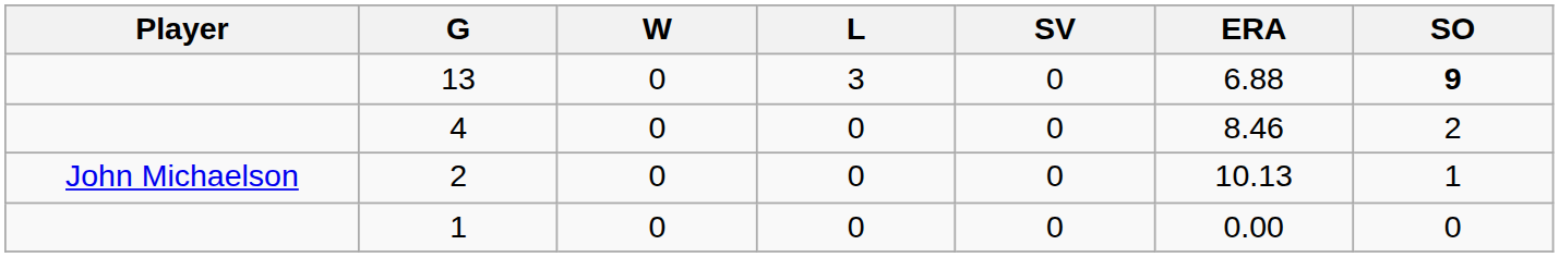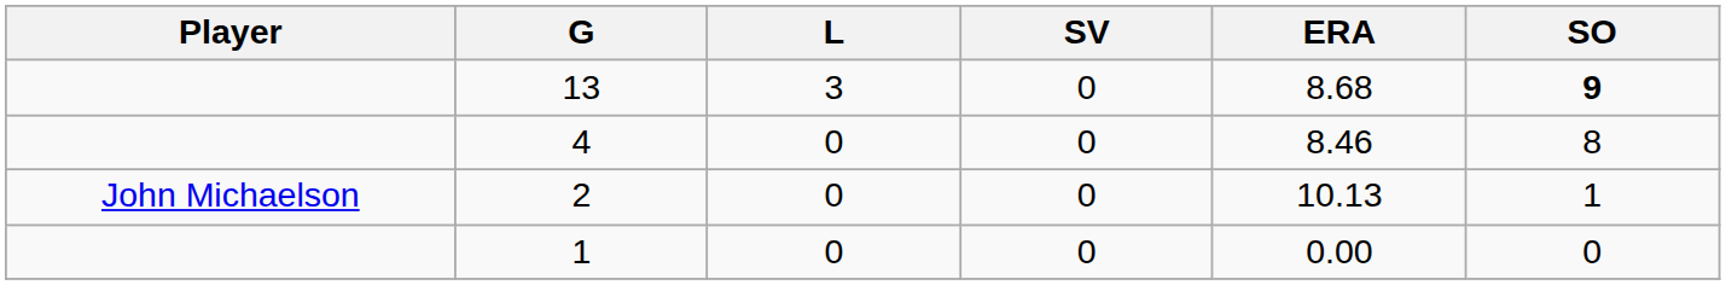 <table class="wikitable sortable">
 <tr>
 <th bgcolor="#DDDDFF" width="16%">Player</th>
 <th bgcolor="#DDDDFF" width="9%">G</th>
-<th bgcolor="#DDDDFF" width="9%">W</th>
 <th bgcolor="#DDDDFF" width="9%">L</th>
 <th bgcolor="#DDDDFF" width="9%">SV</th>
 <th bgcolor="#DDDDFF" width="9%">ERA</th>
 <th bgcolor="#DDDDFF" width="9%">SO</th>
 </tr>
 <tr align="center">
 <td></td>
 <td>13</td>
-<td>0</td>
 <td>3</td>
 <td>0</td>
-<td>6.88</td>
+<td>8.68</td>
 <td><strong>9</strong></td>
 </tr>
 <tr align="center">
 <td></td>
 <td>4</td>
 <td>0</td>
 <td>0</td>
-<td>0</td>
 <td>8.46</td>
-<td>2</td>
+<td>8</td>
 </tr>
 <tr align="center">
 <td><a href='#'>John Michaelson</a></td>
 <td>2</td>
-<td>0</td>
 <td>0</td>
 <td>0</td>
 <td>10.13</td>
 <td>1</td>
 </tr>
 <tr align=center>
 <td></td>
 <td>1</td>
 <td>0</td>
 <td>0</td>
-<td>0</td>
 <td>0.00</td>
 <td>0</td>
 </tr>
 </table>
